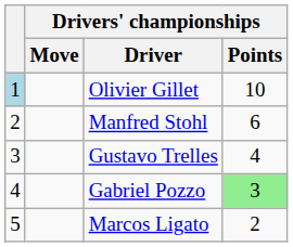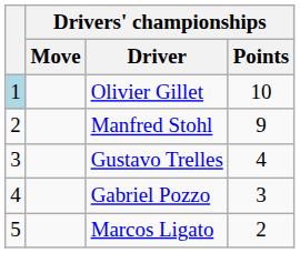 <table class="wikitable" style="font-size:85%;">
 <tr>
 <th rowspan="2"></th>
 <th colspan="3">Drivers' championships</th>
 </tr>
 <tr>
 <th>Move</th>
 <th>Driver</th>
 <th>Points</th>
 </tr>
 <tr>
 <td align="center" style="background: lightblue;">1</td>
 <td align="center"></td>
 <td> <a href='#'>Olivier Gillet</a></td>
 <td align="center">10</td>
 </tr>
 <tr>
 <td align="center">2</td>
 <td align="center"></td>
 <td> <a href='#'>Manfred Stohl</a></td>
-<td align="center">6</td>
+<td align="center">9</td>
 </tr>
 <tr>
 <td align="center">3</td>
 <td align="center"></td>
 <td> <a href='#'>Gustavo Trelles</a></td>
 <td align="center">4</td>
 </tr>
 <tr>
 <td align="center">4</td>
 <td align="center"></td>
 <td> <a href='#'>Gabriel Pozzo</a></td>
-<td align="center" style="background: lightgreen;">3</td>
+<td align="center">3</td>
 </tr>
 <tr>
 <td align="center">5</td>
 <td align="center"></td>
 <td> <a href='#'>Marcos Ligato</a></td>
 <td align="center">2</td>
 </tr>
 </table>
